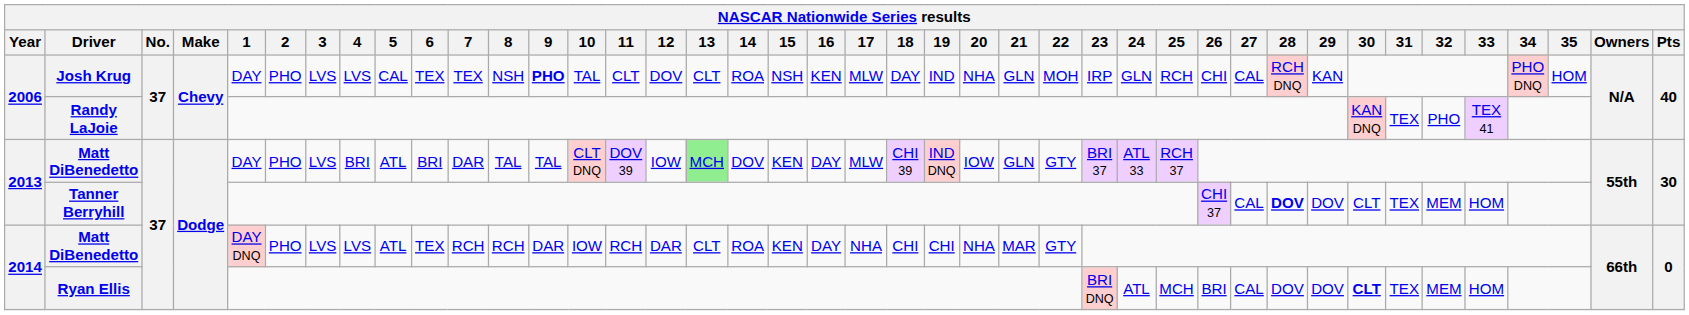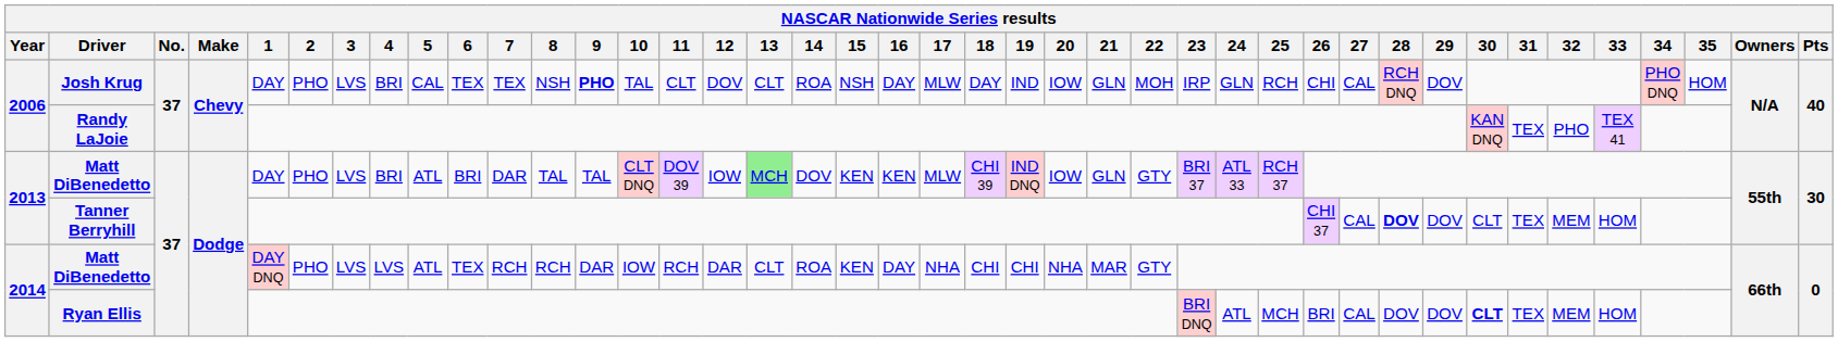 <table class="wikitable" style="text-align:center; font-size:75%">
 <tr>
 <th colspan=42><a href='#'>NASCAR Nationwide Series</a> results</th>
 </tr>
 <tr>
 <th>Year</th>
 <th>Driver</th>
 <th>No.</th>
 <th>Make</th>
 <th>1</th>
 <th>2</th>
 <th>3</th>
 <th>4</th>
 <th>5</th>
 <th>6</th>
 <th>7</th>
 <th>8</th>
 <th>9</th>
 <th>10</th>
 <th>11</th>
 <th>12</th>
 <th>13</th>
 <th>14</th>
 <th>15</th>
 <th>16</th>
 <th>17</th>
 <th>18</th>
 <th>19</th>
 <th>20</th>
 <th>21</th>
 <th>22</th>
 <th>23</th>
 <th>24</th>
 <th>25</th>
 <th>26</th>
 <th>27</th>
 <th>28</th>
 <th>29</th>
 <th>30</th>
 <th>31</th>
 <th>32</th>
 <th>33</th>
 <th>34</th>
 <th>35</th>
 <th>Owners</th>
 <th>Pts</th>
 </tr>
 <tr>
 <th rowspan=2><a href='#'>2006</a></th>
 <th><a href='#'>Josh Krug</a></th>
 <th rowspan=2>37</th>
 <th rowspan=2><a href='#'>Chevy</a></th>
 <td><a href='#'>DAY</a></td>
 <td><a href='#'>PHO</a></td>
 <td><a href='#'>LVS</a></td>
-<td><a href='#'>LVS</a></td>
+<td><a href='#'>BRI</a></td>
 <td><a href='#'>CAL</a></td>
 <td><a href='#'>TEX</a></td>
 <td><a href='#'>TEX</a></td>
 <td><a href='#'>NSH</a></td>
 <td><strong><a href='#'>PHO</a></strong></td>
 <td><a href='#'>TAL</a></td>
 <td><a href='#'>CLT</a></td>
 <td><a href='#'>DOV</a></td>
 <td><a href='#'>CLT</a></td>
 <td><a href='#'>ROA</a></td>
 <td><a href='#'>NSH</a></td>
-<td><a href='#'>KEN</a></td>
+<td><a href='#'>DAY</a></td>
 <td><a href='#'>MLW</a></td>
 <td><a href='#'>DAY</a></td>
 <td><a href='#'>IND</a></td>
-<td><a href='#'>NHA</a></td>
+<td><a href='#'>IOW</a></td>
 <td><a href='#'>GLN</a></td>
 <td><a href='#'>MOH</a></td>
 <td><a href='#'>IRP</a></td>
 <td><a href='#'>GLN</a></td>
 <td><a href='#'>RCH</a></td>
 <td><a href='#'>CHI</a></td>
 <td><a href='#'>CAL</a></td>
 <td style="background:#FFCFCF;"><a href='#'>RCH</a><br><small>DNQ</small></td>
-<td><a href='#'>KAN</a></td>
+<td><a href='#'>DOV</a></td>
 <td colspan=4></td>
 <td style="background:#FFCFCF;"><a href='#'>PHO</a><br><small>DNQ</small></td>
 <td><a href='#'>HOM</a></td>
 <th rowspan=2>N/A</th>
 <th rowspan=2>40</th>
 </tr>
 <tr>
 <th><a href='#'>Randy LaJoie</a></th>
 <td colspan=29></td>
 <td style="background:#FFCFCF;"><a href='#'>KAN</a><br><small>DNQ</small></td>
 <td><a href='#'>TEX</a></td>
 <td><a href='#'>PHO</a></td>
 <td style="background:#EFCFFF;"><a href='#'>TEX</a><br><small>41</small></td>
 <td colspan=2></td>
 </tr>
 <tr>
 <th rowspan=2><a href='#'>2013</a></th>
 <th><a href='#'>Matt DiBenedetto</a></th>
 <th rowspan=4>37</th>
 <th rowspan=4><a href='#'>Dodge</a></th>
 <td><a href='#'>DAY</a></td>
 <td><a href='#'>PHO</a></td>
 <td><a href='#'>LVS</a></td>
 <td><a href='#'>BRI</a></td>
 <td><a href='#'>ATL</a></td>
 <td><a href='#'>BRI</a></td>
 <td><a href='#'>DAR</a></td>
 <td><a href='#'>TAL</a></td>
 <td><a href='#'>TAL</a></td>
 <td style="background:#FFCFCF;"><a href='#'>CLT</a><br><small>DNQ</small></td>
 <td style="background:#EFCFFF;"><a href='#'>DOV</a><br><small>39</small></td>
 <td><a href='#'>IOW</a></td>
 <td style="background: lightgreen;"><a href='#'>MCH</a></td>
 <td><a href='#'>DOV</a></td>
 <td><a href='#'>KEN</a></td>
-<td><a href='#'>DAY</a></td>
+<td><a href='#'>KEN</a></td>
 <td><a href='#'>MLW</a></td>
 <td style="background:#EFCFFF;"><a href='#'>CHI</a><br><small>39</small></td>
 <td style="background:#FFCFCF;"><a href='#'>IND</a><br><small>DNQ</small></td>
 <td><a href='#'>IOW</a></td>
 <td><a href='#'>GLN</a></td>
 <td><a href='#'>GTY</a></td>
 <td style="background:#EFCFFF;"><a href='#'>BRI</a><br><small>37</small></td>
 <td style="background:#EFCFFF;"><a href='#'>ATL</a><br><small>33</small></td>
 <td style="background:#EFCFFF;"><a href='#'>RCH</a><br><small>37</small></td>
 <td colspan=10></td>
 <th rowspan=2>55th</th>
 <th rowspan=2>30</th>
 </tr>
 <tr>
 <th><a href='#'>Tanner Berryhill</a></th>
 <td colspan=25></td>
 <td style="background:#EFCFFF;"><a href='#'>CHI</a><br><small>37</small></td>
 <td><a href='#'>CAL</a></td>
 <td><strong><a href='#'>DOV</a></strong></td>
 <td><a href='#'>DOV</a></td>
 <td><a href='#'>CLT</a></td>
 <td><a href='#'>TEX</a></td>
 <td><a href='#'>MEM</a></td>
 <td><a href='#'>HOM</a></td>
 <td colspan=2></td>
 </tr>
 <tr>
 <th rowspan=2><a href='#'>2014</a></th>
 <th><a href='#'>Matt DiBenedetto</a></th>
 <td style="background:#FFCFCF;"><a href='#'>DAY</a><br><small>DNQ</small></td>
 <td><a href='#'>PHO</a></td>
 <td><a href='#'>LVS</a></td>
 <td><a href='#'>LVS</a></td>
 <td><a href='#'>ATL</a></td>
 <td><a href='#'>TEX</a></td>
 <td><a href='#'>RCH</a></td>
 <td><a href='#'>RCH</a></td>
 <td><a href='#'>DAR</a></td>
 <td><a href='#'>IOW</a></td>
 <td><a href='#'>RCH</a></td>
 <td><a href='#'>DAR</a></td>
 <td><a href='#'>CLT</a></td>
 <td><a href='#'>ROA</a></td>
 <td><a href='#'>KEN</a></td>
 <td><a href='#'>DAY</a></td>
 <td><a href='#'>NHA</a></td>
 <td><a href='#'>CHI</a></td>
 <td><a href='#'>CHI</a></td>
 <td><a href='#'>NHA</a></td>
 <td><a href='#'>MAR</a></td>
 <td><a href='#'>GTY</a></td>
 <td colspan=13></td>
 <th rowspan=2>66th</th>
 <th rowspan=2>0</th>
 </tr>
 <tr>
 <th><a href='#'>Ryan Ellis</a></th>
 <td colspan=22></td>
 <td style="background:#FFCFCF;"><a href='#'>BRI</a><br><small>DNQ</small></td>
 <td><a href='#'>ATL</a></td>
 <td><a href='#'>MCH</a></td>
 <td><a href='#'>BRI</a></td>
 <td><a href='#'>CAL</a></td>
 <td><a href='#'>DOV</a></td>
 <td><a href='#'>DOV</a></td>
 <td><strong><a href='#'>CLT</a></strong></td>
 <td><a href='#'>TEX</a></td>
 <td><a href='#'>MEM</a></td>
 <td><a href='#'>HOM</a></td>
 <td colspan=2></td>
 </tr>
 </table>
